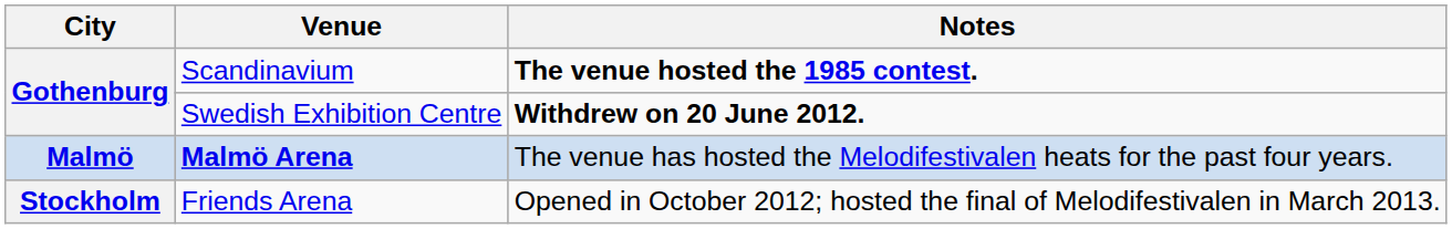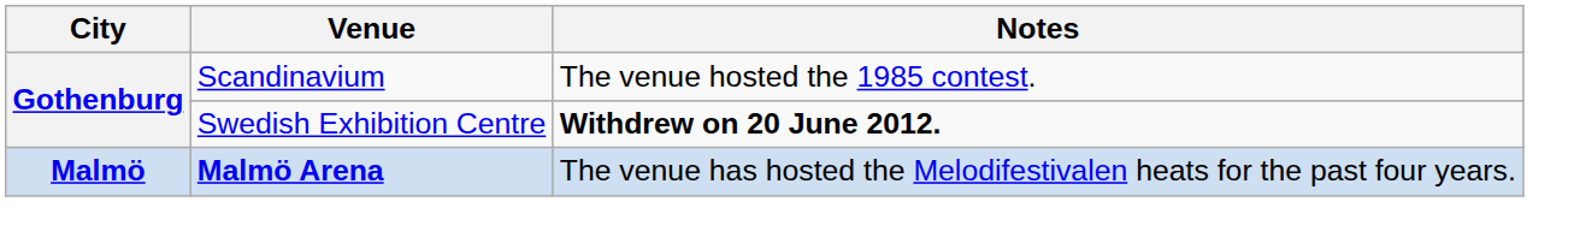 <table class="wikitable plainrowheaders" style="text-align: left;">
 <tr>
 <th scope="col">City</th>
 <th scope="col">Venue</th>
 <th scope="col">Notes</th>
 </tr>
 <tr>
 <th scope="row" rowspan="2"><a href='#'>Gothenburg</a></th>
 <td><a href='#'>Scandinavium</a></td>
-<td><strong>The venue hosted the <a href='#'>1985 contest</a>.</strong></td>
+<td>The venue hosted the <a href='#'>1985 contest</a>.</td>
 </tr>
 <tr>
 <td><a href='#'>Swedish Exhibition Centre</a></td>
 <td><strong>Withdrew on 20 June 2012.</strong></td>
 </tr>
 <tr style="background:#CEDFF2;">
 <th scope="row" style="background:#CEDFF2;"><strong><a href='#'>Malmö</a></strong></th>
 <td><strong><a href='#'>Malmö Arena</a></strong> </td>
 <td>The venue has hosted the <a href='#'>Melodifestivalen</a> heats for the past four years.</td>
 </tr>
-<tr>
-<th scope="row"><a href='#'>Stockholm</a></th>
-<td><a href='#'>Friends Arena</a></td>
-<td>Opened in October 2012; hosted the final of Melodifestivalen in March 2013.</td>
-</tr>
 </table>
